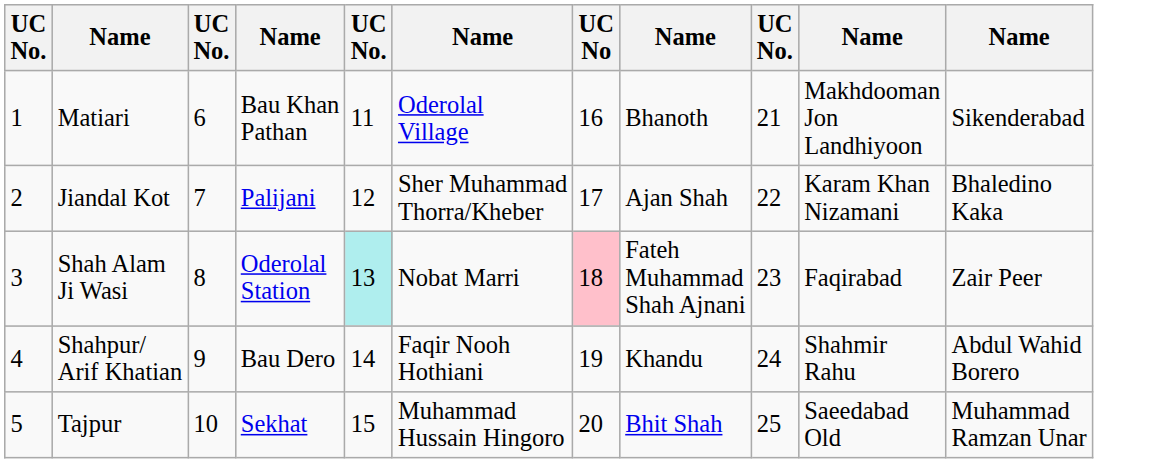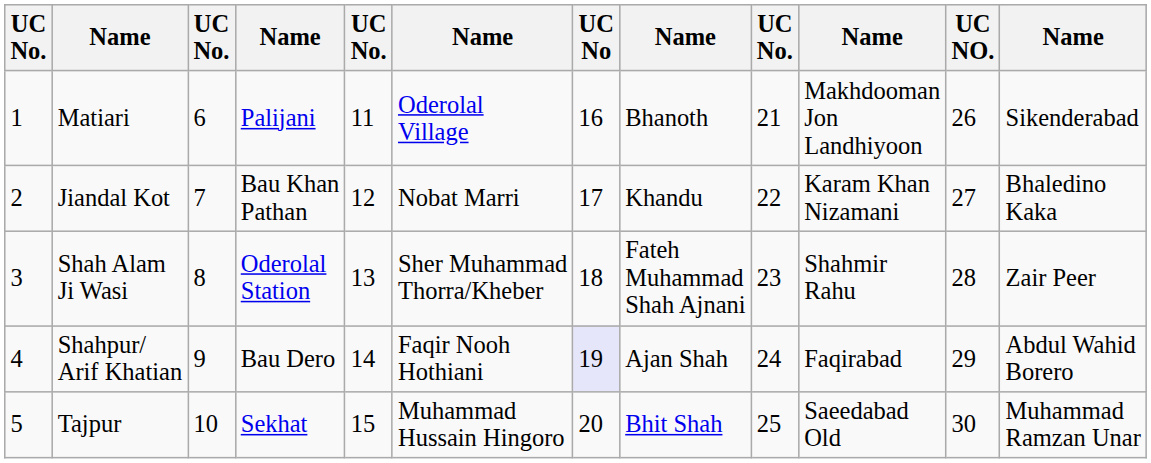 <table class="wikitable">
 <tr>
 <th>UC<br>No.</th>
 <th>Name</th>
 <th>UC<br>No.</th>
 <th>Name</th>
 <th>UC<br>No.</th>
 <th>Name</th>
 <th>UC<br>No</th>
 <th>Name</th>
 <th>UC<br>No.</th>
 <th>Name</th>
+<th>UC<br>NO.</th>
 <th>Name</th>
 </tr>
 <tr>
 <td>1</td>
 <td>Matiari</td>
 <td>6</td>
-<td>Bau Khan<br>Pathan</td>
+<td><a href='#'>Palijani</a></td>
 <td>11</td>
 <td><a href='#'>Oderolal</a><br><a href='#'>Village</a></td>
 <td>16</td>
 <td>Bhanoth</td>
 <td>21</td>
 <td>Makhdooman<br>Jon<br>Landhiyoon</td>
+<td>26</td>
 <td>Sikenderabad</td>
 </tr>
 <tr>
 <td>2</td>
 <td>Jiandal Kot</td>
 <td>7</td>
-<td><a href='#'>Palijani</a></td>
+<td>Bau Khan<br>Pathan</td>
 <td>12</td>
-<td>Sher Muhammad<br>Thorra/Kheber</td>
+<td>Nobat Marri</td>
 <td>17</td>
-<td>Ajan Shah</td>
+<td>Khandu</td>
 <td>22</td>
 <td>Karam Khan<br>Nizamani</td>
+<td>27</td>
 <td>Bhaledino<br>Kaka</td>
 </tr>
 <tr>
 <td>3</td>
 <td>Shah Alam<br>Ji Wasi</td>
 <td>8</td>
 <td><a href='#'>Oderolal</a><br><a href='#'>Station</a></td>
-<td style="background: paleturquoise;">13</td>
-<td>Nobat Marri</td>
-<td style="background: pink;">18</td>
+<td>13</td>
+<td>Sher Muhammad<br>Thorra/Kheber</td>
+<td>18</td>
 <td>Fateh<br>Muhammad<br>Shah Ajnani</td>
 <td>23</td>
-<td>Faqirabad</td>
+<td>Shahmir<br>Rahu</td>
+<td>28</td>
 <td>Zair Peer</td>
 </tr>
 <tr>
 <td>4</td>
 <td>Shahpur/<br>Arif Khatian</td>
 <td>9</td>
 <td>Bau Dero</td>
 <td>14</td>
 <td>Faqir Nooh<br>Hothiani</td>
-<td>19</td>
-<td>Khandu</td>
+<td style="background: lavender;">19</td>
+<td>Ajan Shah</td>
 <td>24</td>
-<td>Shahmir<br>Rahu</td>
+<td>Faqirabad</td>
+<td>29</td>
 <td>Abdul Wahid<br>Borero</td>
 </tr>
 <tr>
 <td>5</td>
 <td>Tajpur</td>
 <td>10</td>
 <td><a href='#'>Sekhat</a></td>
 <td>15</td>
 <td>Muhammad<br>Hussain Hingoro</td>
 <td>20</td>
 <td><a href='#'>Bhit Shah</a></td>
 <td>25</td>
 <td>Saeedabad<br>Old</td>
+<td>30</td>
 <td>Muhammad<br>Ramzan Unar</td>
 </tr>
 </table>
